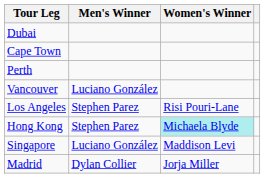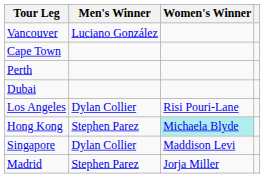 <table class="wikitable sortable">
 <tr>
 <th>Tour Leg</th>
 <th>Men's Winner</th>
 <th>Women's Winner</th>
 <th></th>
 </tr>
 <tr>
-<td><a href='#'>Dubai</a></td>
-<td> </td>
+<td><a href='#'>Vancouver</a></td>
+<td> <a href='#'>Luciano González</a></td>
 <td> </td>
 <td align="center"></td>
 </tr>
 <tr>
 <td><a href='#'>Cape Town</a></td>
 <td> </td>
 <td> </td>
 <td align="center"></td>
 </tr>
 <tr>
 <td><a href='#'>Perth</a></td>
 <td> </td>
 <td> </td>
 <td align="center"></td>
 </tr>
 <tr>
-<td><a href='#'>Vancouver</a></td>
-<td> <a href='#'>Luciano González</a></td>
+<td><a href='#'>Dubai</a></td>
+<td> </td>
 <td> </td>
 <td align="center"></td>
 </tr>
 <tr>
 <td><a href='#'>Los Angeles</a></td>
-<td> <a href='#'>Stephen Parez</a></td>
+<td> <a href='#'>Dylan Collier</a></td>
 <td> <a href='#'>Risi Pouri-Lane</a></td>
 <td align="center"></td>
 </tr>
 <tr>
 <td><a href='#'>Hong Kong</a></td>
 <td> <a href='#'>Stephen Parez</a></td>
 <td style="background: paleturquoise;"> <a href='#'>Michaela Blyde</a></td>
 <td align="center"></td>
 </tr>
 <tr>
 <td><a href='#'>Singapore</a></td>
-<td> <a href='#'>Luciano González</a></td>
+<td> <a href='#'>Dylan Collier</a></td>
 <td> <a href='#'>Maddison Levi</a></td>
 <td align="center"></td>
 </tr>
 <tr>
 <td><a href='#'>Madrid</a></td>
-<td> <a href='#'>Dylan Collier</a></td>
+<td> <a href='#'>Stephen Parez</a></td>
 <td> <a href='#'>Jorja Miller</a></td>
 <td align="center"></td>
 </tr>
 </table>
